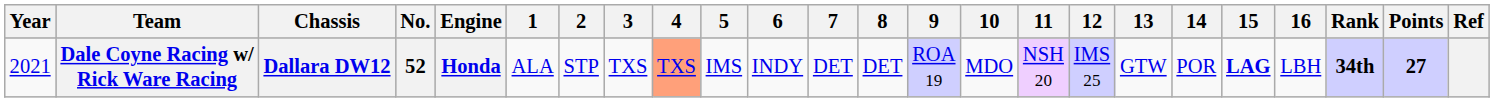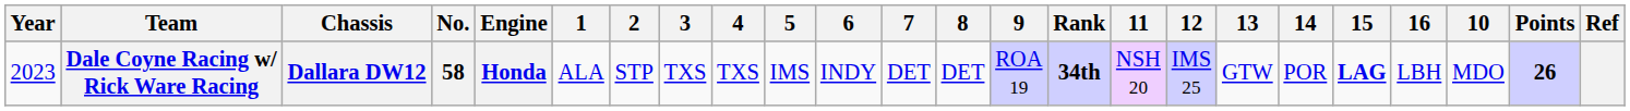 <table class="wikitable" style="text-align:center; font-size:85%">
 <tr>
 <th>Year</th>
 <th>Team</th>
 <th>Chassis</th>
 <th>No.</th>
 <th>Engine</th>
 <th>1</th>
 <th>2</th>
 <th>3</th>
 <th>4</th>
 <th>5</th>
 <th>6</th>
 <th>7</th>
 <th>8</th>
 <th>9</th>
-<th>10</th>
+<th>Rank</th>
 <th>11</th>
 <th>12</th>
 <th>13</th>
 <th>14</th>
 <th>15</th>
 <th>16</th>
-<th>Rank</th>
+<th>10</th>
 <th>Points</th>
 <th>Ref</th>
 </tr>
 <tr>
-<td><a href='#'>2021</a></td>
+<td><a href='#'>2023</a></td>
 <th><a href='#'>Dale Coyne Racing</a> w/<br><a href='#'>Rick Ware Racing</a></th>
 <th><a href='#'>Dallara DW12</a></th>
-<th>52</th>
+<th>58</th>
 <th><a href='#'>Honda</a></th>
 <td><a href='#'>ALA</a></td>
 <td><a href='#'>STP</a></td>
 <td><a href='#'>TXS</a></td>
-<td style="background: lightsalmon;"><a href='#'>TXS</a></td>
+<td><a href='#'>TXS</a></td>
 <td><a href='#'>IMS</a></td>
 <td><a href='#'>INDY</a></td>
 <td><a href='#'>DET</a></td>
 <td><a href='#'>DET</a></td>
 <td style="background:#CFCFFF;"><a href='#'>ROA</a><br><small>19</small></td>
-<td><a href='#'>MDO</a></td>
+<th style="background:#CFCFFF;">34th</th>
 <td style="background:#EFCFFF;"><a href='#'>NSH</a><br><small>20</small></td>
 <td style="background:#CFCFFF;"><a href='#'>IMS</a><br><small>25</small></td>
 <td><a href='#'>GTW</a></td>
 <td><a href='#'>POR</a></td>
 <td><strong><a href='#'>LAG</a></strong></td>
 <td><a href='#'>LBH</a></td>
-<th style="background:#CFCFFF;">34th</th>
-<th style="background:#CFCFFF;">27</th>
+<td><a href='#'>MDO</a></td>
+<th style="background:#CFCFFF;">26</th>
 <th></th>
 </tr>
 </table>
